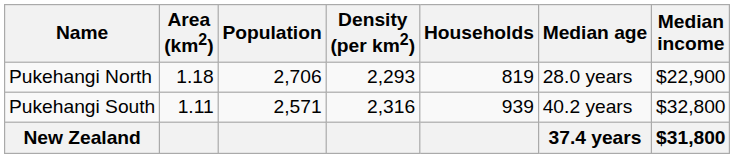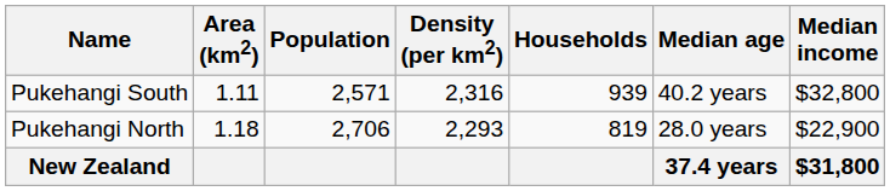 <table class="wikitable">
 <tr>
 <th>Name</th>
 <th>Area<br>(km<sup>2</sup>)</th>
 <th>Population</th>
 <th>Density<br>(per km<sup>2</sup>)</th>
 <th>Households</th>
 <th>Median age</th>
 <th>Median<br>income</th>
 </tr>
 <tr>
+<td>Pukehangi South</td>
+<td style="text-align:right;">1.11</td>
+<td style="text-align:right;">2,571</td>
+<td style="text-align:right;">2,316</td>
+<td style="text-align:right;">939</td>
+<td>40.2 years</td>
+<td>$32,800</td>
+</tr>
+<tr>
 <td>Pukehangi North</td>
 <td style="text-align:right;">1.18</td>
 <td style="text-align:right;">2,706</td>
 <td style="text-align:right;">2,293</td>
 <td style="text-align:right;">819</td>
 <td>28.0 years</td>
 <td>$22,900</td>
-</tr>
-<tr>
-<td>Pukehangi South</td>
-<td style="text-align:right;">1.11</td>
-<td style="text-align:right;">2,571</td>
-<td style="text-align:right;">2,316</td>
-<td style="text-align:right;">939</td>
-<td>40.2 years</td>
-<td>$32,800</td>
 </tr>
 <tr>
 <th>New Zealand</th>
 <th></th>
 <th></th>
 <th></th>
 <th></th>
 <th>37.4 years</th>
 <th style="text-align:left;">$31,800</th>
 </tr>
 </table>
